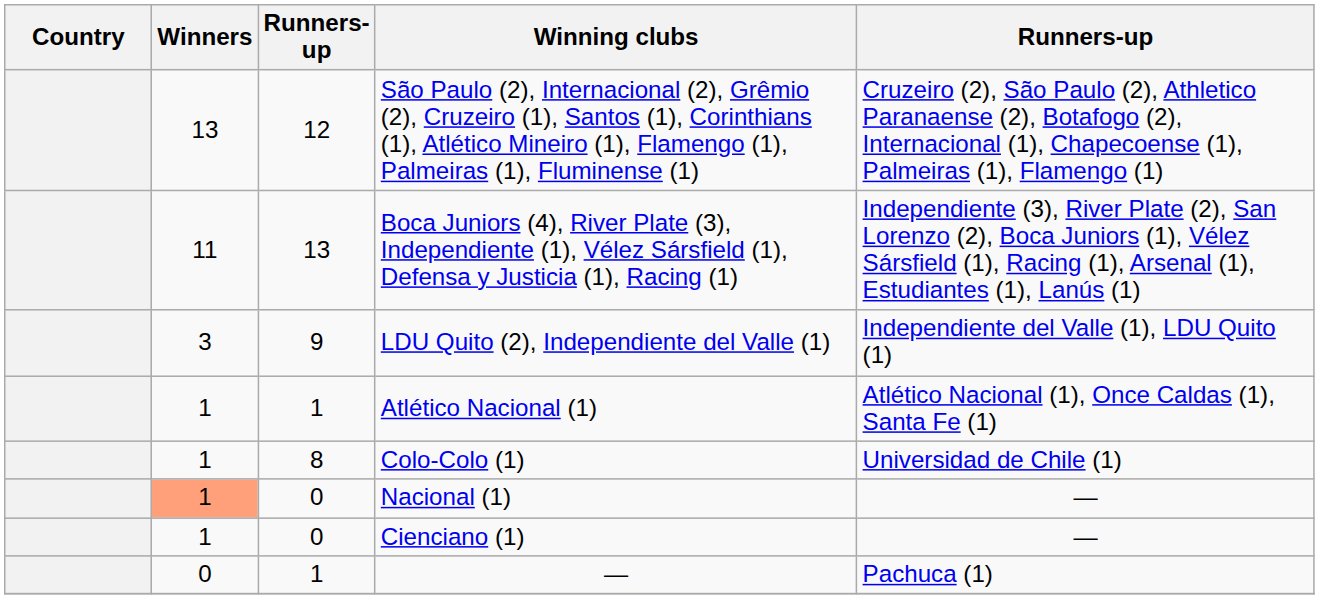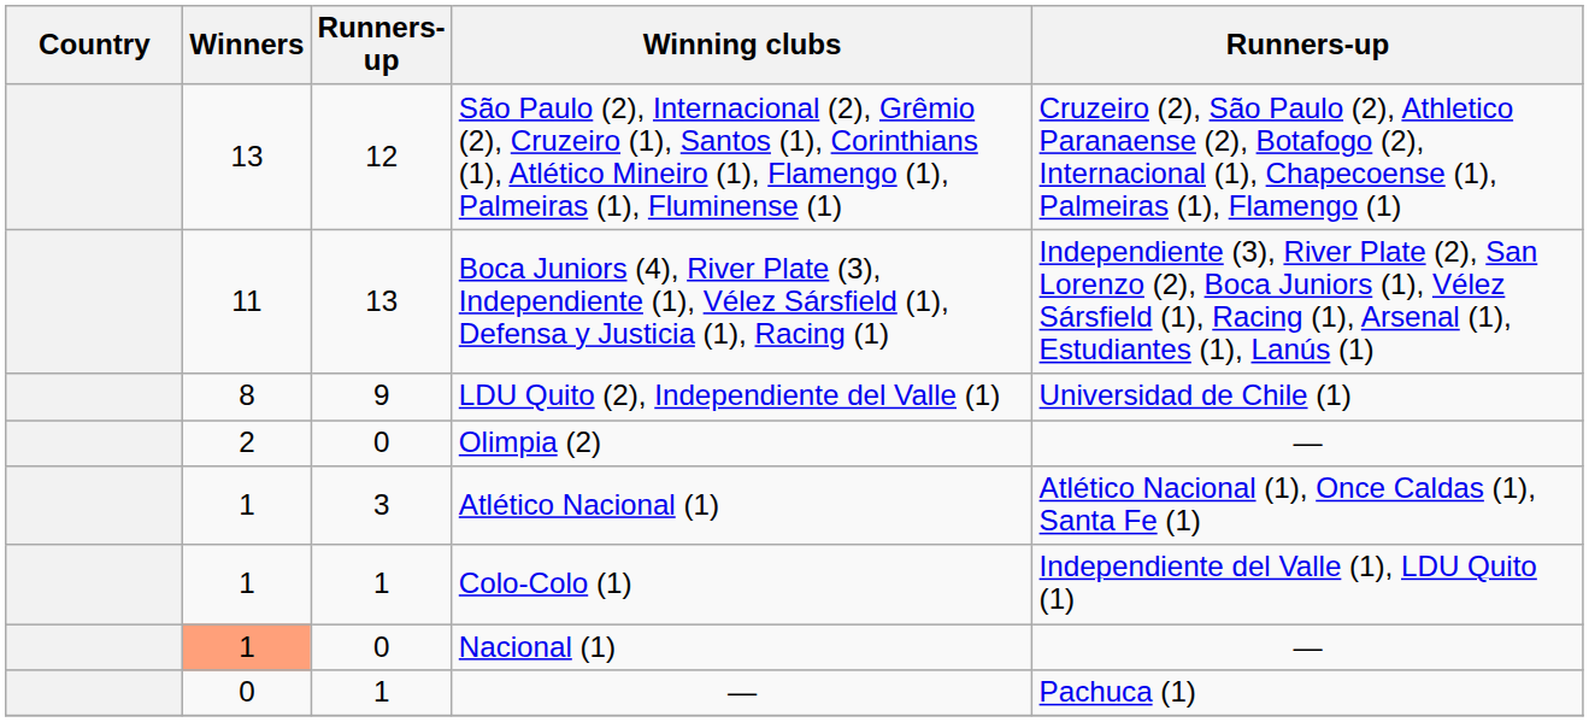 <table class="wikitable plainrowheaders sortable">
 <tr>
 <th width=90>Country</th>
 <th width=40>Winners</th>
 <th width=40>Runners-up</th>
 <th>Winning clubs</th>
 <th>Runners-up</th>
 </tr>
 <tr>
 <th scope=row></th>
 <td align=center>13</td>
 <td align=center>12</td>
 <td><a href='#'>São Paulo</a> (2), <a href='#'>Internacional</a> (2), <a href='#'>Grêmio</a> (2), <a href='#'>Cruzeiro</a> (1), <a href='#'>Santos</a> (1), <a href='#'>Corinthians</a> (1), <a href='#'>Atlético Mineiro</a> (1), <a href='#'>Flamengo</a> (1), <a href='#'>Palmeiras</a> (1), <a href='#'>Fluminense</a> (1)</td>
 <td><a href='#'>Cruzeiro</a> (2), <a href='#'>São Paulo</a> (2), <a href='#'>Athletico Paranaense</a> (2), <a href='#'>Botafogo</a> (2), <a href='#'>Internacional</a> (1), <a href='#'>Chapecoense</a> (1), <a href='#'>Palmeiras</a> (1), <a href='#'>Flamengo</a> (1)</td>
 </tr>
 <tr>
 <th scope=row></th>
 <td align=center>11</td>
 <td align=center>13</td>
 <td><a href='#'>Boca Juniors</a> (4), <a href='#'>River Plate</a> (3), <a href='#'>Independiente</a> (1), <a href='#'>Vélez Sársfield</a> (1), <a href='#'>Defensa y Justicia</a> (1), <a href='#'>Racing</a> (1)</td>
 <td><a href='#'>Independiente</a> (3), <a href='#'>River Plate</a> (2), <a href='#'>San Lorenzo</a> (2), <a href='#'>Boca Juniors</a> (1), <a href='#'>Vélez Sársfield</a> (1), <a href='#'>Racing</a> (1), <a href='#'>Arsenal</a> (1), <a href='#'>Estudiantes</a> (1), <a href='#'>Lanús</a> (1)</td>
 </tr>
 <tr>
 <th scope=row></th>
-<td align=center>3</td>
+<td align=center>8</td>
 <td align=center>9</td>
 <td><a href='#'>LDU Quito</a> (2),  <a href='#'>Independiente del Valle</a> (1)</td>
-<td><a href='#'>Independiente del Valle</a> (1), <a href='#'>LDU Quito</a> (1)</td>
+<td><a href='#'>Universidad de Chile</a> (1)</td>
+</tr>
+<tr>
+<th scope=row></th>
+<td align=center>2</td>
+<td align=center>0</td>
+<td><a href='#'>Olimpia</a> (2)</td>
+<td style="text-align:center;">—</td>
 </tr>
 <tr>
 <th scope=row></th>
 <td align=center>1</td>
-<td align=center>1</td>
+<td align=center>3</td>
 <td><a href='#'>Atlético Nacional</a> (1)</td>
 <td><a href='#'>Atlético Nacional</a> (1), <a href='#'>Once Caldas</a> (1), <a href='#'>Santa Fe</a> (1)</td>
 </tr>
 <tr>
 <th scope=row></th>
 <td align=center>1</td>
-<td align=center>8</td>
+<td align=center>1</td>
 <td><a href='#'>Colo-Colo</a> (1)</td>
-<td><a href='#'>Universidad de Chile</a> (1)</td>
+<td><a href='#'>Independiente del Valle</a> (1), <a href='#'>LDU Quito</a> (1)</td>
 </tr>
 <tr>
 <th scope=row></th>
 <td align=center style="background: lightsalmon;">1</td>
 <td align=center>0</td>
 <td><a href='#'>Nacional</a> (1)</td>
-<td style="text-align:center;">—</td>
-</tr>
-<tr>
-<th scope=row></th>
-<td align=center>1</td>
-<td align=center>0</td>
-<td><a href='#'>Cienciano</a> (1)</td>
 <td style="text-align:center;">—</td>
 </tr>
 <tr>
 <th scope=row></th>
 <td align=center>0</td>
 <td align=center>1</td>
 <td style="text-align:center;">—</td>
 <td><a href='#'>Pachuca</a> (1)</td>
 </tr>
 <tr>
 </tr>
 </table>
